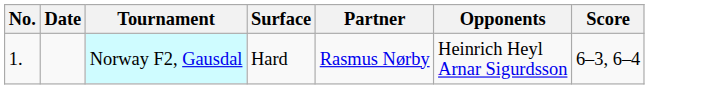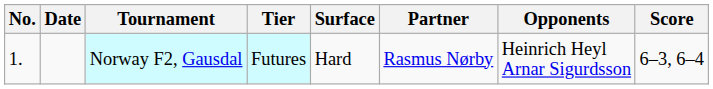 <table class="sortable wikitable">
 <tr>
 <th class="unsortable">No.</th>
 <th>Date</th>
 <th>Tournament</th>
+<th>Tier</th>
 <th>Surface</th>
 <th>Partner</th>
 <th>Opponents</th>
 <th class="unsortable">Score</th>
 </tr>
 <tr>
 <td>1.</td>
 <td></td>
 <td style="background:#cffcff;">Norway F2, <a href='#'>Gausdal</a></td>
+<td style="background:#cffcff;">Futures</td>
 <td>Hard</td>
 <td> <a href='#'>Rasmus Nørby</a></td>
 <td> Heinrich Heyl <br> <a href='#'>Arnar Sigurdsson</a></td>
 <td>6–3, 6–4</td>
 </tr>
 </table>
